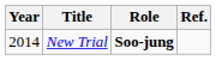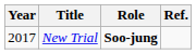 <table class="wikitable">
 <tr>
 <th>Year</th>
 <th>Title</th>
 <th>Role</th>
 <th>Ref.</th>
 </tr>
 <tr>
-<td>2014</td>
+<td>2017</td>
 <td><em><a href='#'>New Trial</a></em></td>
 <td><strong>Soo-jung</strong></td>
 <td></td>
 </tr>
 </table>
